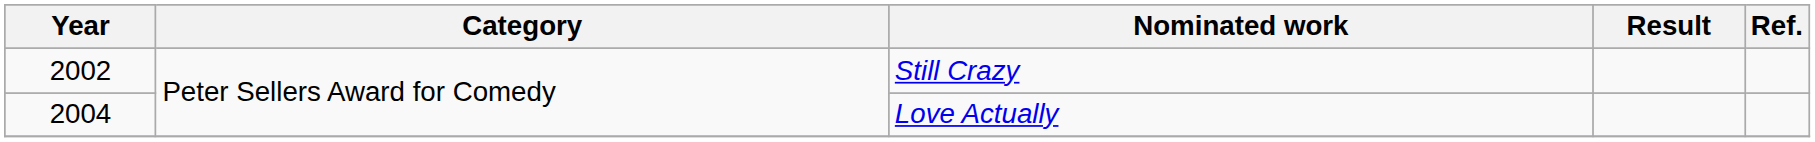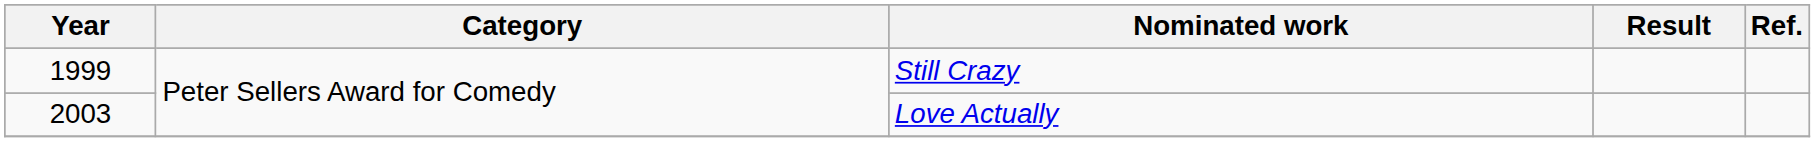 <table class=wikitable>
 <tr>
 <th scope="col" style="width:5em;">Year</th>
 <th scope="col" style="width:26em;">Category</th>
 <th scope="col" style="width:25em;">Nominated work</th>
 <th scope="col" style="width:5em;">Result</th>
 <th>Ref.</th>
 </tr>
 <tr>
-<td style="text-align:center;">2002</td>
+<td style="text-align:center;">1999</td>
 <td rowspan="2">Peter Sellers Award for Comedy</td>
 <td><em><a href='#'>Still Crazy</a></em></td>
 <td></td>
 <td></td>
 </tr>
 <tr>
-<td style="text-align:center;">2004</td>
+<td style="text-align:center;">2003</td>
 <td><em><a href='#'>Love Actually</a></em></td>
 <td></td>
 <td></td>
 </tr>
 <tr>
 </tr>
 </table>
